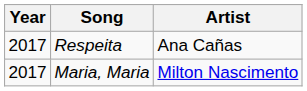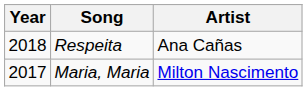 <table class="wikitable">
 <tr>
 <th>Year</th>
 <th>Song</th>
 <th>Artist</th>
 </tr>
 <tr>
-<td>2017</td>
+<td>2018</td>
 <td><em>Respeita</em></td>
 <td>Ana Cañas</td>
 </tr>
 <tr>
 <td>2017</td>
 <td><em>Maria, Maria</em></td>
 <td><a href='#'>Milton Nascimento</a></td>
 </tr>
 </table>
